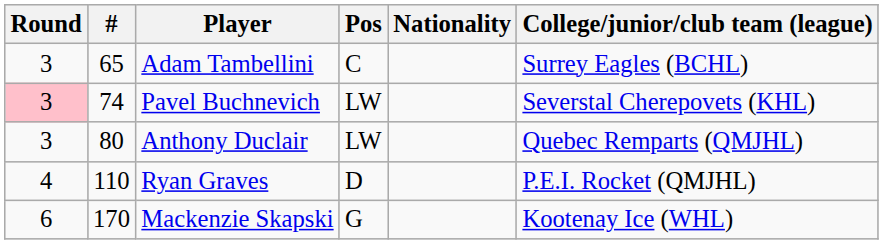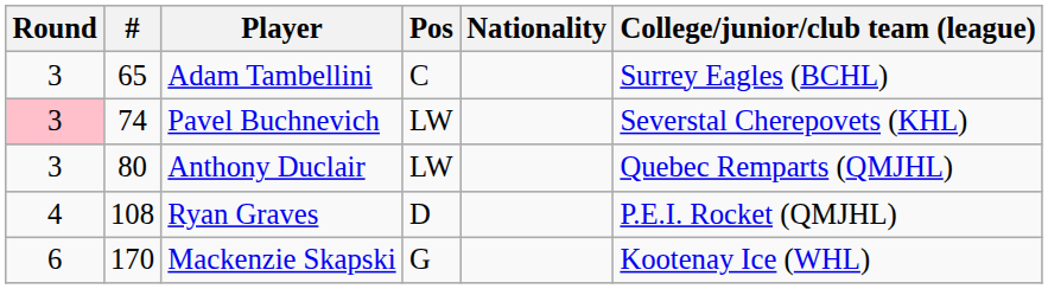 <table class="wikitable">
 <tr>
 <th>Round</th>
 <th>#</th>
 <th>Player</th>
 <th>Pos</th>
 <th>Nationality</th>
 <th>College/junior/club team (league)</th>
 </tr>
 <tr>
 <td style="text-align:center">3</td>
 <td style="text-align:center">65</td>
 <td><a href='#'>Adam Tambellini</a></td>
 <td>C</td>
 <td></td>
 <td><a href='#'>Surrey Eagles</a> (<a href='#'>BCHL</a>)</td>
 </tr>
 <tr>
 <td style="background: pink; text-align:center">3</td>
 <td style="text-align:center">74</td>
 <td><a href='#'>Pavel Buchnevich</a></td>
 <td>LW</td>
 <td></td>
 <td><a href='#'>Severstal Cherepovets</a> (<a href='#'>KHL</a>)</td>
 </tr>
 <tr>
 <td style="text-align:center">3</td>
 <td style="text-align:center">80</td>
 <td><a href='#'>Anthony Duclair</a></td>
 <td>LW</td>
 <td></td>
 <td><a href='#'>Quebec Remparts</a> (<a href='#'>QMJHL</a>)</td>
 </tr>
 <tr>
 <td style="text-align:center">4</td>
-<td style="text-align:center">110</td>
+<td style="text-align:center">108</td>
 <td><a href='#'>Ryan Graves</a></td>
 <td>D</td>
 <td></td>
 <td><a href='#'>P.E.I. Rocket</a> (QMJHL)</td>
 </tr>
 <tr>
 <td style="text-align:center">6</td>
 <td style="text-align:center">170</td>
 <td><a href='#'>Mackenzie Skapski</a></td>
 <td>G</td>
 <td></td>
 <td><a href='#'>Kootenay Ice</a> (<a href='#'>WHL</a>)</td>
 </tr>
 </table>
